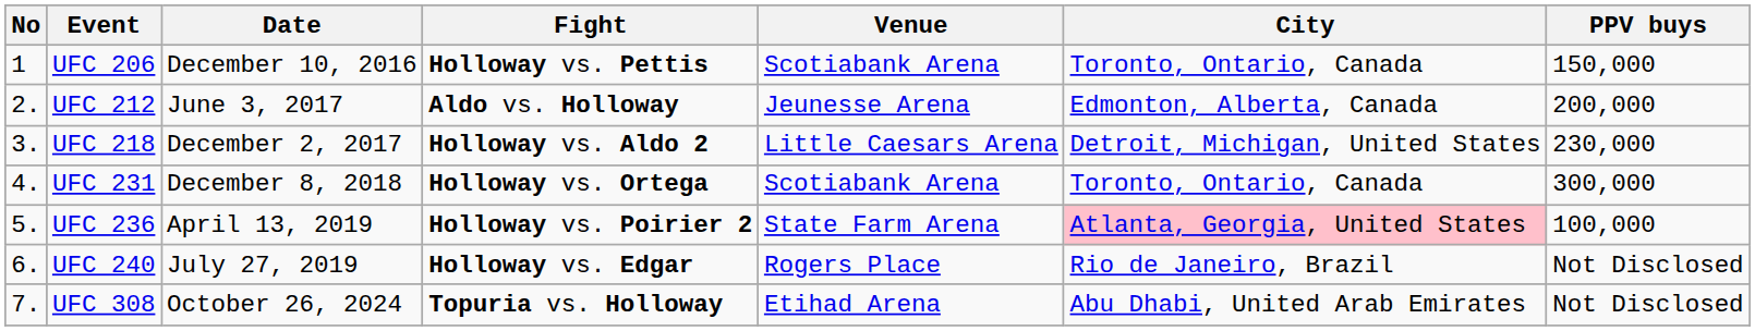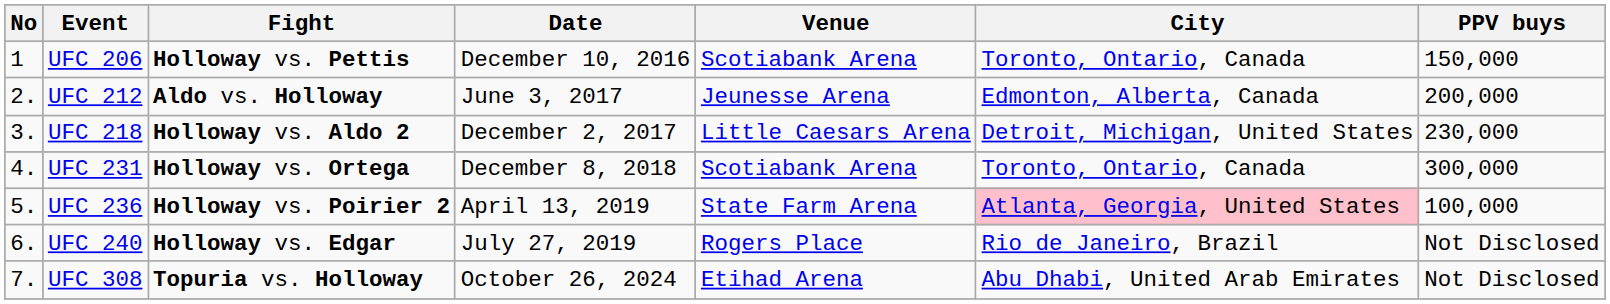 <table class="wikitable">
 <tr>
 <th>No</th>
 <th>Event</th>
+<th>Fight</th>
 <th>Date</th>
-<th>Fight</th>
 <th>Venue</th>
 <th>City</th>
 <th>PPV buys</th>
 </tr>
 <tr>
 <td>1</td>
 <td><a href='#'>UFC 206</a></td>
+<td><strong>Holloway</strong> vs. <strong>Pettis</strong></td>
 <td>December 10, 2016</td>
-<td><strong>Holloway</strong> vs. <strong>Pettis</strong></td>
 <td><a href='#'>Scotiabank Arena</a></td>
 <td><a href='#'>Toronto, Ontario</a>, Canada</td>
 <td>150,000</td>
 </tr>
 <tr>
 <td>2.</td>
 <td><a href='#'>UFC 212</a></td>
+<td><strong>Aldo</strong> vs. <strong>Holloway</strong></td>
 <td>June 3, 2017</td>
-<td><strong>Aldo</strong> vs. <strong>Holloway</strong></td>
 <td><a href='#'>Jeunesse Arena</a></td>
 <td><a href='#'>Edmonton, Alberta</a>, Canada</td>
 <td>200,000</td>
 </tr>
 <tr>
 <td>3.</td>
 <td><a href='#'>UFC 218</a></td>
+<td><strong>Holloway</strong> vs. <strong>Aldo 2</strong></td>
 <td>December 2, 2017</td>
-<td><strong>Holloway</strong> vs. <strong>Aldo 2</strong></td>
 <td><a href='#'>Little Caesars Arena</a></td>
 <td><a href='#'>Detroit, Michigan</a>, United States</td>
 <td>230,000</td>
 </tr>
 <tr>
 <td>4.</td>
 <td><a href='#'>UFC 231</a></td>
+<td><strong>Holloway</strong> vs. <strong>Ortega</strong></td>
 <td>December 8, 2018</td>
-<td><strong>Holloway</strong> vs. <strong>Ortega</strong></td>
 <td><a href='#'>Scotiabank Arena</a></td>
 <td><a href='#'>Toronto, Ontario</a>, Canada</td>
 <td>300,000</td>
 </tr>
 <tr>
 <td>5.</td>
 <td><a href='#'>UFC 236</a></td>
+<td><strong>Holloway</strong> vs. <strong>Poirier 2</strong></td>
 <td>April 13, 2019</td>
-<td><strong>Holloway</strong> vs. <strong>Poirier 2</strong></td>
 <td><a href='#'>State Farm Arena</a></td>
 <td style="background: pink;"><a href='#'>Atlanta, Georgia</a>, United States</td>
 <td>100,000</td>
 </tr>
 <tr>
 <td>6.</td>
 <td><a href='#'>UFC 240</a></td>
+<td><strong>Holloway</strong> vs. <strong>Edgar</strong></td>
 <td>July 27, 2019</td>
-<td><strong>Holloway</strong> vs. <strong>Edgar</strong></td>
 <td><a href='#'>Rogers Place</a></td>
 <td><a href='#'>Rio de Janeiro</a>, Brazil</td>
 <td>Not Disclosed</td>
 </tr>
 <tr>
 <td>7.</td>
 <td><a href='#'>UFC 308</a></td>
+<td><strong>Topuria</strong> vs. <strong>Holloway</strong></td>
 <td>October 26, 2024</td>
-<td><strong>Topuria</strong> vs. <strong>Holloway</strong></td>
 <td><a href='#'>Etihad Arena</a></td>
 <td><a href='#'>Abu Dhabi</a>, United Arab Emirates</td>
 <td>Not Disclosed</td>
 </tr>
 </table>
